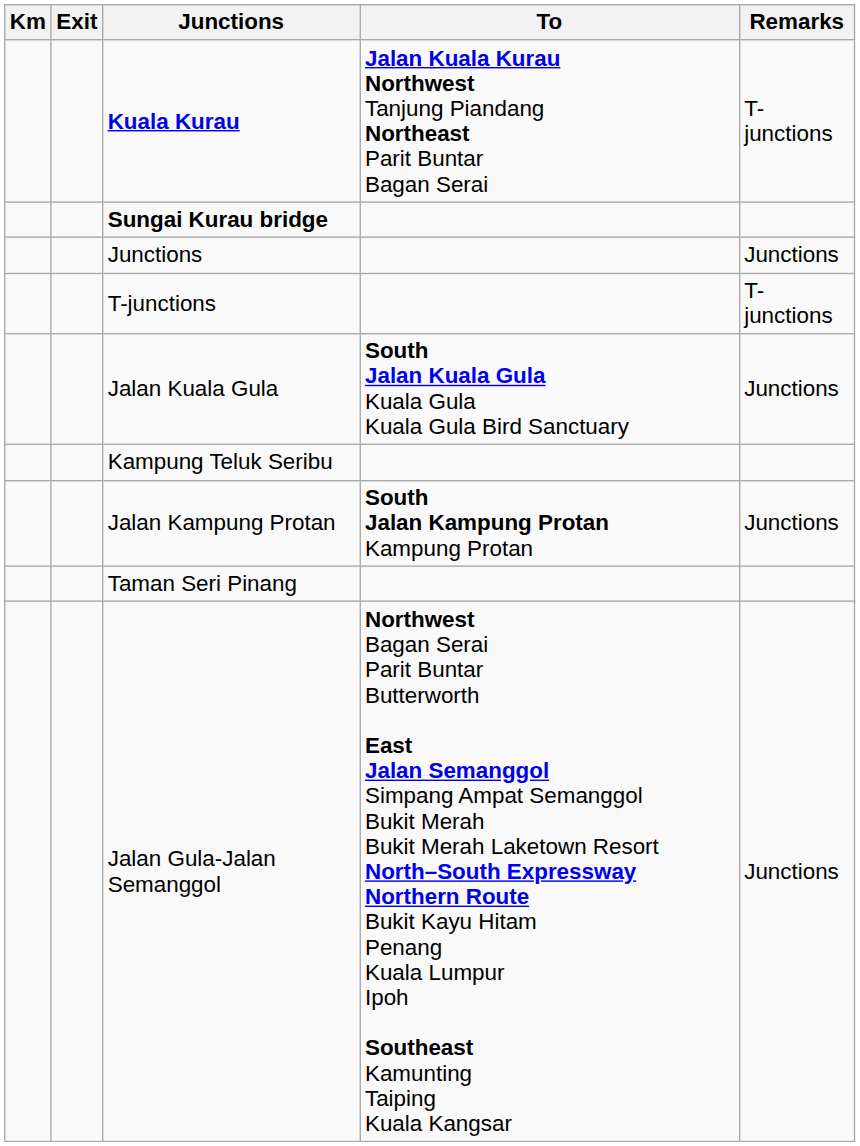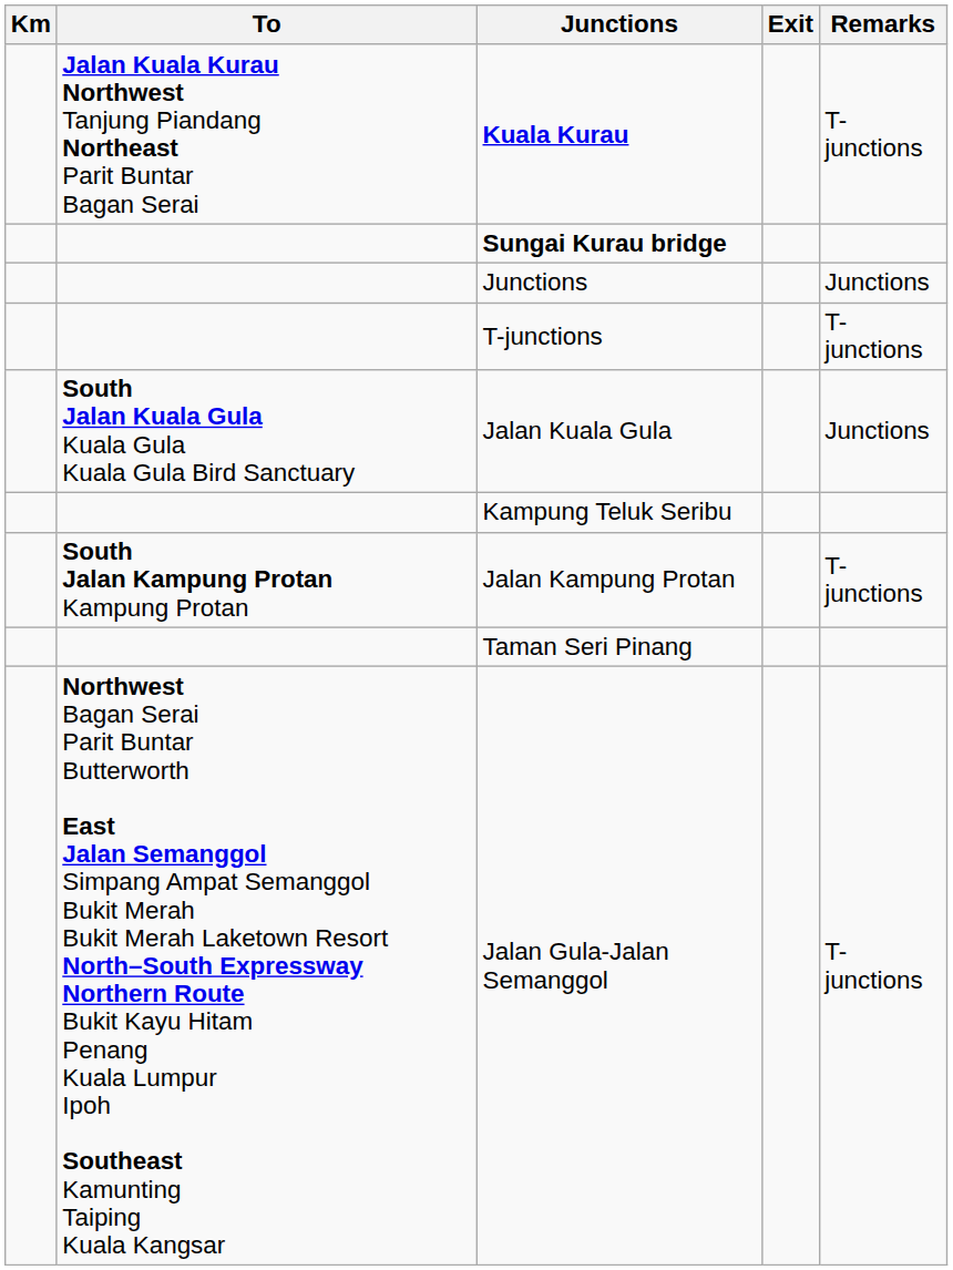 <table class="wikitable">
 <tr>
 <th>Km</th>
+<th>To</th>
+<th>Junctions</th>
 <th>Exit</th>
-<th>Junctions</th>
-<th>To</th>
 <th>Remarks</th>
 </tr>
 <tr>
 <td></td>
+<td> <strong><a href='#'>Jalan Kuala Kurau</a></strong><br><strong>Northwest</strong><br>Tanjung Piandang<br><strong>Northeast</strong><br>Parit Buntar<br>Bagan Serai</td>
+<td><strong><a href='#'>Kuala Kurau</a></strong></td>
 <td></td>
-<td><strong><a href='#'>Kuala Kurau</a></strong></td>
-<td> <strong><a href='#'>Jalan Kuala Kurau</a></strong><br><strong>Northwest</strong><br>Tanjung Piandang<br><strong>Northeast</strong><br>Parit Buntar<br>Bagan Serai</td>
 <td>T-junctions</td>
 </tr>
 <tr>
 <td></td>
 <td></td>
 <td><strong>Sungai Kurau bridge</strong></td>
 <td></td>
 <td></td>
 </tr>
 <tr>
 <td></td>
 <td></td>
 <td>Junctions</td>
 <td></td>
 <td>Junctions</td>
 </tr>
 <tr>
 <td></td>
 <td></td>
 <td>T-junctions</td>
 <td></td>
 <td>T-junctions</td>
 </tr>
 <tr>
 <td></td>
+<td><strong>South</strong><br> <strong><a href='#'>Jalan Kuala Gula</a></strong><br>Kuala Gula<br>Kuala Gula Bird Sanctuary</td>
+<td>Jalan Kuala Gula</td>
 <td></td>
-<td>Jalan Kuala Gula</td>
-<td><strong>South</strong><br> <strong><a href='#'>Jalan Kuala Gula</a></strong><br>Kuala Gula<br>Kuala Gula Bird Sanctuary</td>
 <td>Junctions</td>
 </tr>
 <tr>
 <td></td>
 <td></td>
 <td>Kampung Teluk Seribu</td>
 <td></td>
 <td></td>
 </tr>
 <tr>
 <td></td>
+<td><strong>South</strong><br><strong>Jalan Kampung Protan</strong><br>Kampung Protan</td>
+<td>Jalan Kampung Protan</td>
 <td></td>
-<td>Jalan Kampung Protan</td>
-<td><strong>South</strong><br><strong>Jalan Kampung Protan</strong><br>Kampung Protan</td>
-<td>Junctions</td>
+<td>T-junctions</td>
 </tr>
 <tr>
 <td></td>
 <td></td>
 <td>Taman Seri Pinang</td>
 <td></td>
 <td></td>
 </tr>
 <tr>
 <td></td>
+<td><strong>Northwest</strong><br> Bagan Serai<br> Parit Buntar<br> Butterworth<br><br><strong>East</strong><br> <strong><a href='#'>Jalan Semanggol</a></strong><br>Simpang Ampat Semanggol<br>Bukit Merah<br>Bukit Merah Laketown Resort<br>  <strong><a href='#'>North–South Expressway Northern Route</a></strong><br>Bukit Kayu Hitam<br>Penang<br>Kuala Lumpur<br>Ipoh<br><br><strong>Southeast</strong><br> Kamunting<br> Taiping<br> Kuala Kangsar</td>
+<td>Jalan Gula-Jalan Semanggol</td>
 <td></td>
-<td>Jalan Gula-Jalan Semanggol</td>
-<td><strong>Northwest</strong><br> Bagan Serai<br> Parit Buntar<br> Butterworth<br><br><strong>East</strong><br> <strong><a href='#'>Jalan Semanggol</a></strong><br>Simpang Ampat Semanggol<br>Bukit Merah<br>Bukit Merah Laketown Resort<br>  <strong><a href='#'>North–South Expressway Northern Route</a></strong><br>Bukit Kayu Hitam<br>Penang<br>Kuala Lumpur<br>Ipoh<br><br><strong>Southeast</strong><br> Kamunting<br> Taiping<br> Kuala Kangsar</td>
-<td>Junctions</td>
+<td>T-junctions</td>
 </tr>
 </table>
